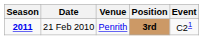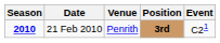 <table class="wikitable" style="text-align:center; font-size:95%;">
 <tr>
 <th>Season</th>
 <th>Date</th>
 <th>Venue</th>
 <th>Position</th>
 <th>Event</th>
 </tr>
 <tr>
-<td><strong><a href='#'>2011</a></strong></td>
+<td><strong><a href='#'>2010</a></strong></td>
 <td align=right>21 Feb 2010</td>
 <td align=left><a href='#'>Penrith</a></td>
 <td bgcolor=cc9966><strong>3rd</strong></td>
 <td>C2<sup><a href='#'>1</a></sup></td>
 </tr>
 </table>
